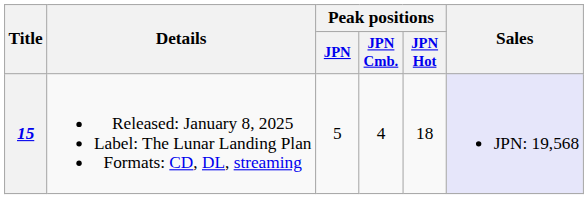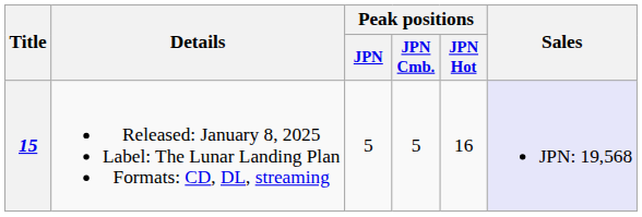 <table class="wikitable plainrowheaders" style="text-align:center">
 <tr>
 <th scope="col" rowspan="2">Title</th>
 <th scope="col" rowspan="2">Details</th>
 <th scope="col" colspan="3">Peak positions</th>
 <th scope="col" rowspan="2">Sales</th>
 </tr>
 <tr>
 <th scope="col" style="width:2.5em;font-size:85%"><a href='#'>JPN</a><br></th>
 <th scope="col" style="width:2.5em;font-size:85%"><a href='#'>JPN<br>Cmb.</a><br></th>
 <th scope="col" style="width:2.5em;font-size:85%"><a href='#'>JPN<br>Hot</a><br></th>
 </tr>
 <tr>
 <th scope="row"><em><a href='#'>15</a></em></th>
 <td><br><ul><li>Released: January 8, 2025</li><li>Label: The Lunar Landing Plan</li><li>Formats: <a href='#'>CD</a>, <a href='#'>DL</a>, <a href='#'>streaming</a></li></ul></td>
 <td>5</td>
-<td>4</td>
-<td>18</td>
+<td>5</td>
+<td>16</td>
 <td style="background: lavender;"><br><ul><li>JPN: 19,568</li></ul></td>
 </tr>
 </table>
